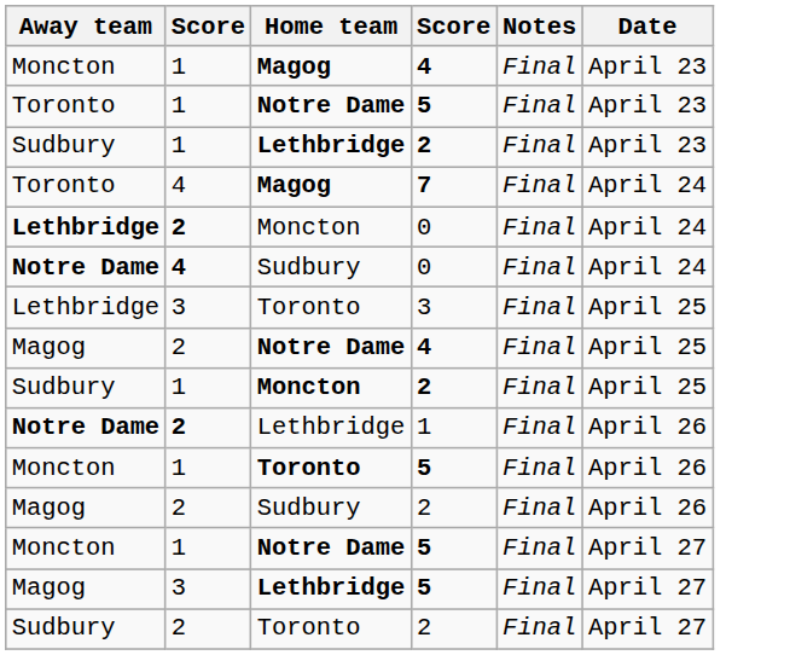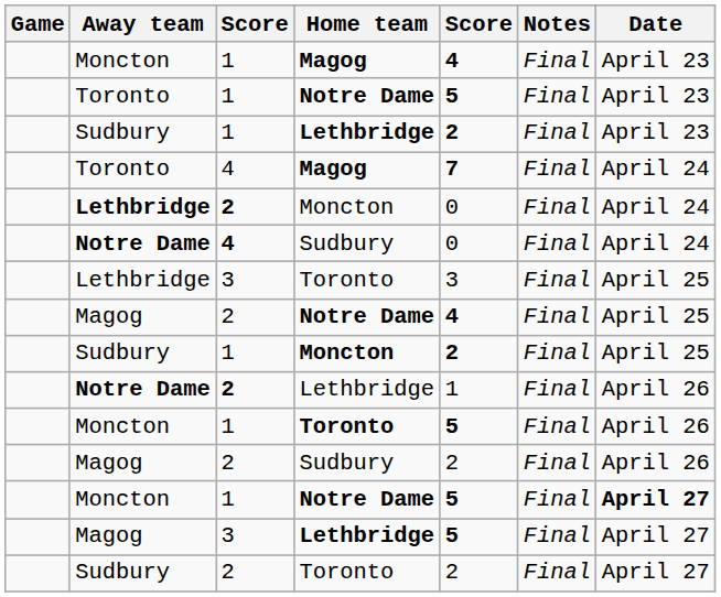 <table class="wikitable">
 <tr>
+<th>Game</th>
 <th>Away team</th>
 <th>Score</th>
 <th>Home team</th>
 <th>Score</th>
 <th>Notes</th>
 <th>Date</th>
 </tr>
 <tr>
+<td></td>
 <td>Moncton</td>
 <td>1</td>
 <td><strong>Magog</strong></td>
 <td><strong>4</strong></td>
 <td><em>Final</em></td>
 <td>April 23</td>
 </tr>
 <tr>
+<td></td>
 <td>Toronto</td>
 <td>1</td>
 <td><strong>Notre Dame</strong></td>
 <td><strong>5</strong></td>
 <td><em>Final</em></td>
 <td>April 23</td>
 </tr>
 <tr>
+<td></td>
 <td>Sudbury</td>
 <td>1</td>
 <td><strong>Lethbridge</strong></td>
 <td><strong>2</strong></td>
 <td><em>Final</em></td>
 <td>April 23</td>
 </tr>
 <tr>
+<td></td>
 <td>Toronto</td>
 <td>4</td>
 <td><strong>Magog</strong></td>
 <td><strong>7</strong></td>
 <td><em>Final</em></td>
 <td>April 24</td>
 </tr>
 <tr>
+<td></td>
 <td><strong>Lethbridge</strong></td>
 <td><strong>2</strong></td>
 <td>Moncton</td>
 <td>0</td>
 <td><em>Final</em></td>
 <td>April 24</td>
 </tr>
 <tr>
+<td></td>
 <td><strong>Notre Dame</strong></td>
 <td><strong>4</strong></td>
 <td>Sudbury</td>
 <td>0</td>
 <td><em>Final</em></td>
 <td>April 24</td>
 </tr>
 <tr>
+<td></td>
 <td>Lethbridge</td>
 <td>3</td>
 <td>Toronto</td>
 <td>3</td>
 <td><em>Final</em></td>
 <td>April 25</td>
 </tr>
 <tr>
+<td></td>
 <td>Magog</td>
 <td>2</td>
 <td><strong>Notre Dame</strong></td>
 <td><strong>4</strong></td>
 <td><em>Final</em></td>
 <td>April 25</td>
 </tr>
 <tr>
+<td></td>
 <td>Sudbury</td>
 <td>1</td>
 <td><strong>Moncton</strong></td>
 <td><strong>2</strong></td>
 <td><em>Final</em></td>
 <td>April 25</td>
 </tr>
 <tr>
+<td></td>
 <td><strong>Notre Dame</strong></td>
 <td><strong>2</strong></td>
 <td>Lethbridge</td>
 <td>1</td>
 <td><em>Final</em></td>
 <td>April 26</td>
 </tr>
 <tr>
+<td></td>
 <td>Moncton</td>
 <td>1</td>
 <td><strong>Toronto</strong></td>
 <td><strong>5</strong></td>
 <td><em>Final</em></td>
 <td>April 26</td>
 </tr>
 <tr>
+<td></td>
 <td>Magog</td>
 <td>2</td>
 <td>Sudbury</td>
 <td>2</td>
 <td><em>Final</em></td>
 <td>April 26</td>
 </tr>
 <tr>
+<td></td>
 <td>Moncton</td>
 <td>1</td>
 <td><strong>Notre Dame</strong></td>
 <td><strong>5</strong></td>
 <td><em>Final</em></td>
-<td>April 27</td>
+<td><strong>April 27</strong></td>
 </tr>
 <tr>
+<td></td>
 <td>Magog</td>
 <td>3</td>
 <td><strong>Lethbridge</strong></td>
 <td><strong>5</strong></td>
 <td><em>Final</em></td>
 <td>April 27</td>
 </tr>
 <tr>
+<td></td>
 <td>Sudbury</td>
 <td>2</td>
 <td>Toronto</td>
 <td>2</td>
 <td><em>Final</em></td>
 <td>April 27</td>
 </tr>
 </table>
